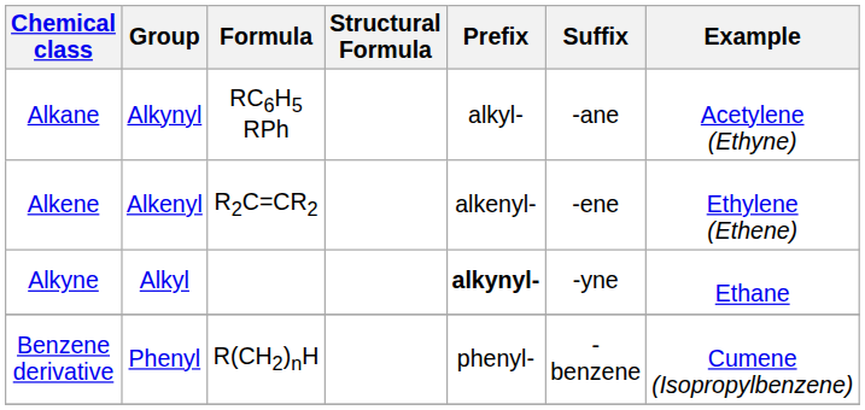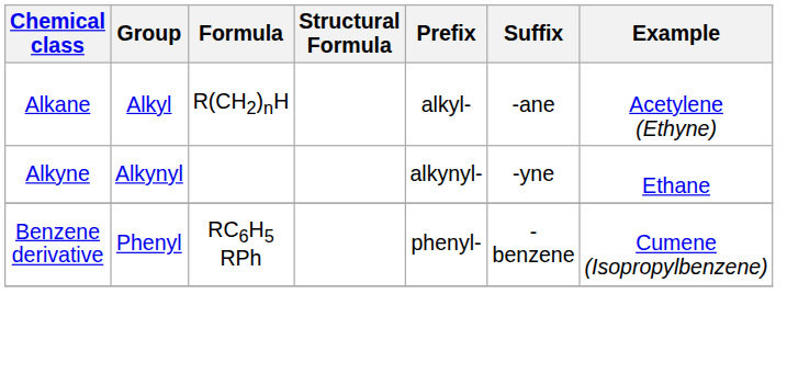 <table class="wikitable" style="background: #ffffff; text-align: center;width:550px">
 <tr>
 <th><a href='#'>Chemical class</a></th>
 <th>Group</th>
 <th>Formula</th>
 <th>Structural Formula</th>
 <th>Prefix</th>
 <th>Suffix</th>
 <th>Example</th>
 </tr>
 <tr>
 <td><a href='#'>Alkane</a></td>
-<td><a href='#'>Alkynyl</a></td>
-<td>RC<sub>6</sub>H<sub>5</sub><br>RPh</td>
+<td><a href='#'>Alkyl</a></td>
+<td>R(CH<sub>2</sub>)<sub>n</sub>H</td>
 <td></td>
 <td>alkyl-</td>
 <td>-ane</td>
 <td><br><a href='#'>Acetylene</a><br><em>(Ethyne)</em></td>
 </tr>
 <tr>
-<td><a href='#'>Alkene</a></td>
-<td><a href='#'>Alkenyl</a></td>
-<td>R<sub>2</sub>C=CR<sub>2</sub></td>
-<td></td>
-<td>alkenyl-</td>
-<td>-ene</td>
-<td><br><a href='#'>Ethylene</a><br><em>(Ethene)</em></td>
-</tr>
-<tr>
 <td><a href='#'>Alkyne</a></td>
-<td><a href='#'>Alkyl</a></td>
+<td><a href='#'>Alkynyl</a></td>
 <td></td>
 <td></td>
-<td><strong>alkynyl-</strong></td>
+<td>alkynyl-</td>
 <td>-yne</td>
 <td><br><a href='#'>Ethane</a></td>
 </tr>
 <tr>
 </tr>
 <tr>
 <td><a href='#'>Benzene derivative</a></td>
 <td><a href='#'>Phenyl</a></td>
-<td>R(CH<sub>2</sub>)<sub>n</sub>H</td>
+<td>RC<sub>6</sub>H<sub>5</sub><br>RPh</td>
 <td></td>
 <td>phenyl-</td>
 <td>-benzene</td>
 <td><br><a href='#'>Cumene</a><br><em>(Isopropylbenzene)</em></td>
 </tr>
 <tr>
 </tr>
 </table>
